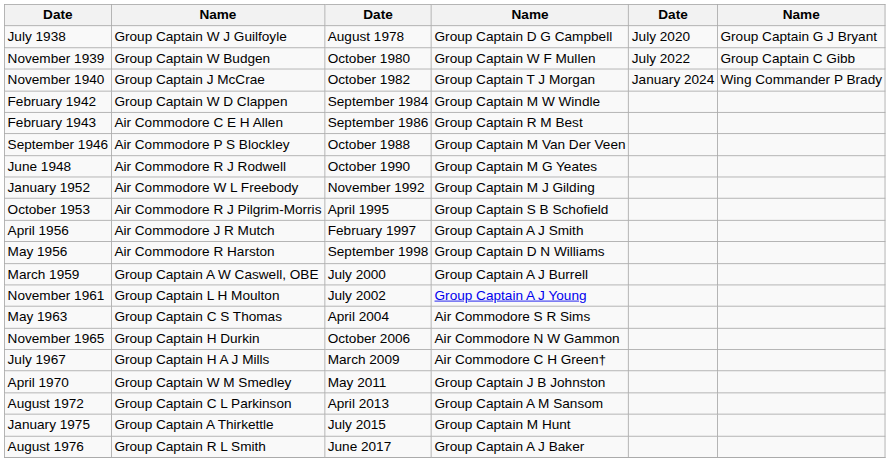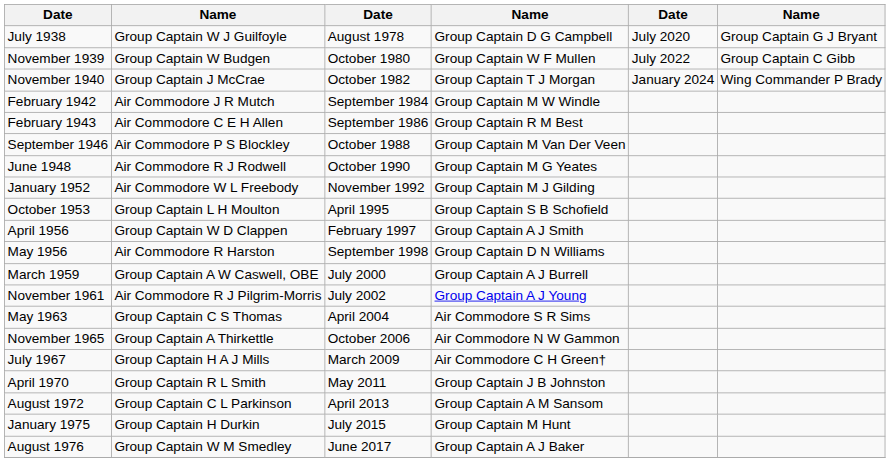 <table class="wikitable">
 <tr>
 <th>Date</th>
 <th>Name</th>
 <th>Date</th>
 <th>Name</th>
 <th>Date</th>
 <th>Name</th>
 </tr>
 <tr>
 <td>July 1938</td>
 <td>Group Captain W J Guilfoyle</td>
 <td>August 1978</td>
 <td>Group Captain D G Campbell</td>
 <td>July 2020</td>
 <td>Group Captain G J Bryant</td>
 </tr>
 <tr>
 <td>November 1939</td>
 <td>Group Captain W Budgen</td>
 <td>October 1980</td>
 <td>Group Captain W F Mullen</td>
 <td>July 2022</td>
 <td>Group Captain C Gibb</td>
 </tr>
 <tr>
 <td>November 1940</td>
 <td>Group Captain J McCrae</td>
 <td>October 1982</td>
 <td>Group Captain T J Morgan</td>
 <td>January 2024</td>
 <td>Wing Commander P Brady</td>
 </tr>
 <tr>
 <td>February 1942</td>
-<td>Group Captain W D Clappen</td>
+<td>Air Commodore J R Mutch</td>
 <td>September 1984</td>
 <td>Group Captain M W Windle</td>
 <td></td>
 <td></td>
 </tr>
 <tr>
 <td>February 1943</td>
 <td>Air Commodore C E H Allen</td>
 <td>September 1986</td>
 <td>Group Captain R M Best</td>
 <td></td>
 <td></td>
 </tr>
 <tr>
 <td>September 1946</td>
 <td>Air Commodore P S Blockley</td>
 <td>October 1988</td>
 <td>Group Captain M Van Der Veen</td>
 <td></td>
 <td></td>
 </tr>
 <tr>
 <td>June 1948</td>
 <td>Air Commodore R J Rodwell</td>
 <td>October 1990</td>
 <td>Group Captain M G Yeates</td>
 <td></td>
 <td></td>
 </tr>
 <tr>
 <td>January 1952</td>
 <td>Air Commodore W L Freebody</td>
 <td>November 1992</td>
 <td>Group Captain M J Gilding</td>
 <td></td>
 <td></td>
 </tr>
 <tr>
 <td>October 1953</td>
-<td>Air Commodore R J Pilgrim-Morris</td>
+<td>Group Captain L H Moulton</td>
 <td>April 1995</td>
 <td>Group Captain S B Schofield</td>
 <td></td>
 <td></td>
 </tr>
 <tr>
 <td>April 1956</td>
-<td>Air Commodore J R Mutch</td>
+<td>Group Captain W D Clappen</td>
 <td>February 1997</td>
 <td>Group Captain A J Smith</td>
 <td></td>
 <td></td>
 </tr>
 <tr>
 <td>May 1956</td>
 <td>Air Commodore R Harston</td>
 <td>September 1998</td>
 <td>Group Captain D N Williams</td>
 <td></td>
 <td></td>
 </tr>
 <tr>
 <td>March 1959</td>
 <td>Group Captain A W Caswell, OBE</td>
 <td>July 2000</td>
 <td>Group Captain A J Burrell</td>
 <td></td>
 <td></td>
 </tr>
 <tr>
 <td>November 1961</td>
-<td>Group Captain L H Moulton</td>
+<td>Air Commodore R J Pilgrim-Morris</td>
 <td>July 2002</td>
 <td><a href='#'>Group Captain A J Young</a></td>
 <td></td>
 <td></td>
 </tr>
 <tr>
 <td>May 1963</td>
 <td>Group Captain C S Thomas</td>
 <td>April 2004</td>
 <td>Air Commodore S R Sims</td>
 <td></td>
 <td></td>
 </tr>
 <tr>
 <td>November 1965</td>
-<td>Group Captain H Durkin</td>
+<td>Group Captain A Thirkettle</td>
 <td>October 2006</td>
 <td>Air Commodore N W Gammon</td>
 <td></td>
 <td></td>
 </tr>
 <tr>
 <td>July 1967</td>
 <td>Group Captain H A J Mills</td>
 <td>March 2009</td>
 <td>Air Commodore C H Green†</td>
 <td></td>
 <td></td>
 </tr>
 <tr>
 <td>April 1970</td>
-<td>Group Captain W M Smedley</td>
+<td>Group Captain R L Smith</td>
 <td>May 2011</td>
 <td>Group Captain J B Johnston</td>
 <td></td>
 <td></td>
 </tr>
 <tr>
 <td>August 1972</td>
 <td>Group Captain C L Parkinson</td>
 <td>April 2013</td>
 <td>Group Captain A M Sansom</td>
 <td></td>
 <td></td>
 </tr>
 <tr>
 <td>January 1975</td>
-<td>Group Captain A Thirkettle</td>
+<td>Group Captain H Durkin</td>
 <td>July 2015</td>
 <td>Group Captain M Hunt</td>
 <td></td>
 <td></td>
 </tr>
 <tr>
 <td>August 1976</td>
-<td>Group Captain R L Smith</td>
+<td>Group Captain W M Smedley</td>
 <td>June 2017</td>
 <td>Group Captain A J Baker</td>
 <td></td>
 <td></td>
 </tr>
 <tr>
 </tr>
 </table>
